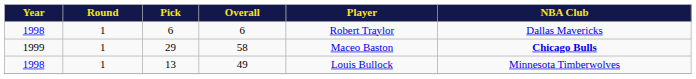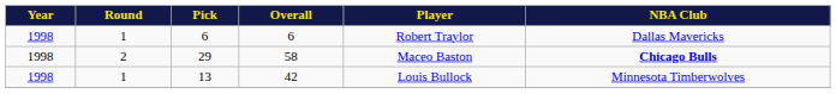 <table class="wikitable" width="80%">
 <tr align="center"  style="background:#121849;color:#F8E616;">
 <td><strong>Year</strong></td>
 <td><strong>Round</strong></td>
 <td><strong>Pick</strong></td>
 <td><strong>Overall</strong></td>
 <td><strong>Player</strong></td>
 <td><strong>NBA Club</strong></td>
 </tr>
 <tr align="center" bgcolor="">
 <td><a href='#'>1998</a></td>
 <td>1</td>
 <td>6</td>
 <td>6</td>
 <td><a href='#'>Robert Traylor</a></td>
 <td><a href='#'>Dallas Mavericks</a></td>
 </tr>
 <tr align="center" bgcolor="">
-<td>1999</td>
-<td>1</td>
+<td>1998</td>
+<td>2</td>
 <td>29</td>
 <td>58</td>
 <td><a href='#'>Maceo Baston</a></td>
 <td><strong><a href='#'>Chicago Bulls</a></strong></td>
 </tr>
 <tr align="center" bgcolor="">
 <td><a href='#'>1998</a></td>
 <td>1</td>
 <td>13</td>
-<td>49</td>
+<td>42</td>
 <td><a href='#'>Louis Bullock</a></td>
 <td><a href='#'>Minnesota Timberwolves</a></td>
 </tr>
 <tr align="center" bgcolor="">
 </tr>
 </table>
